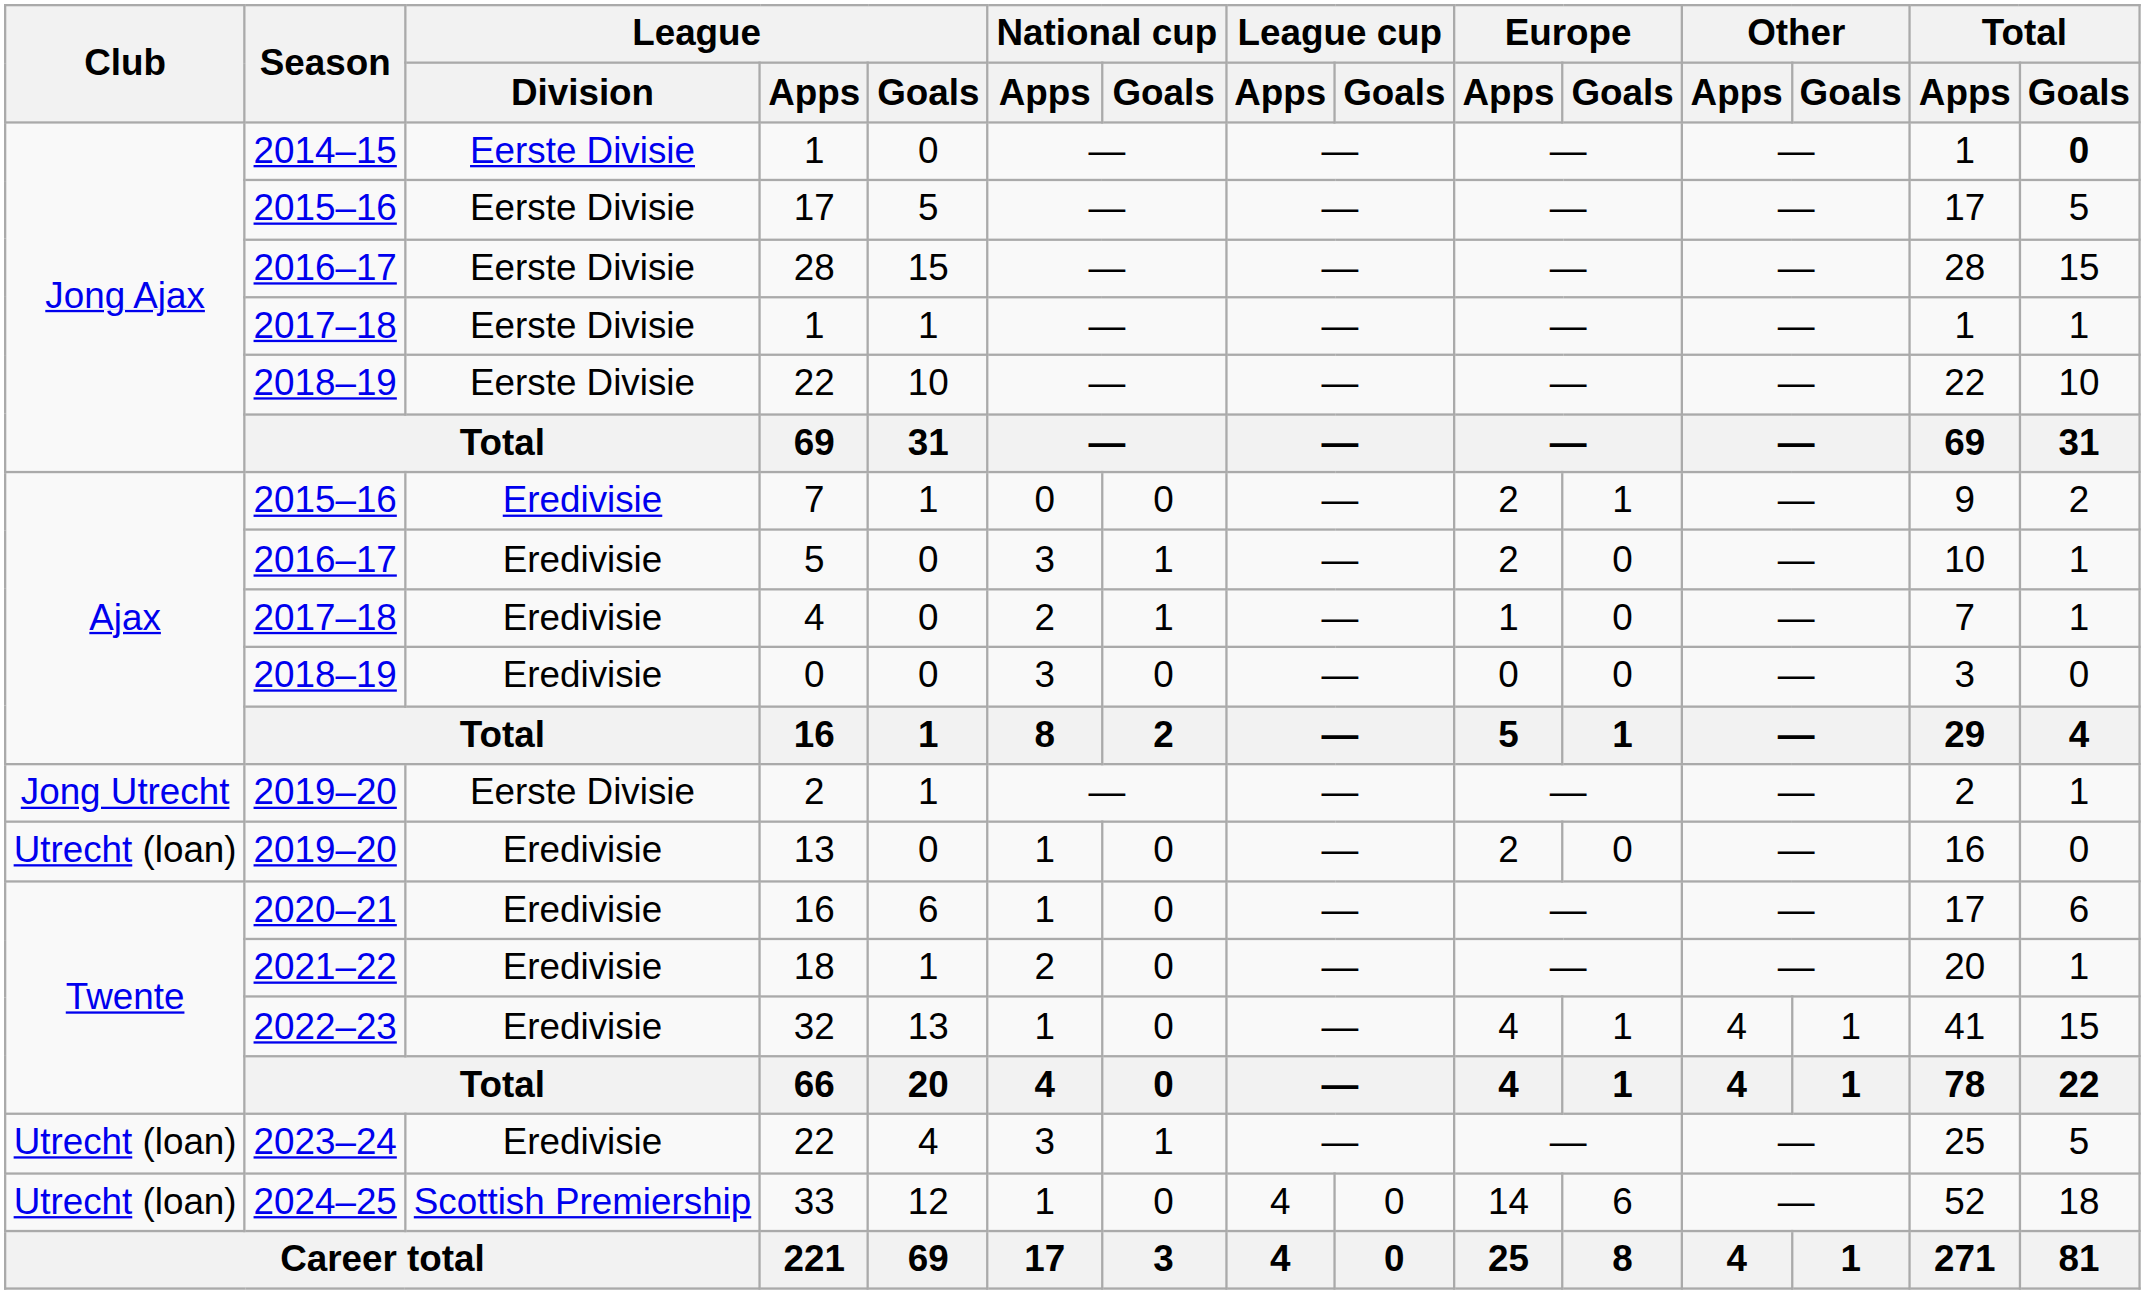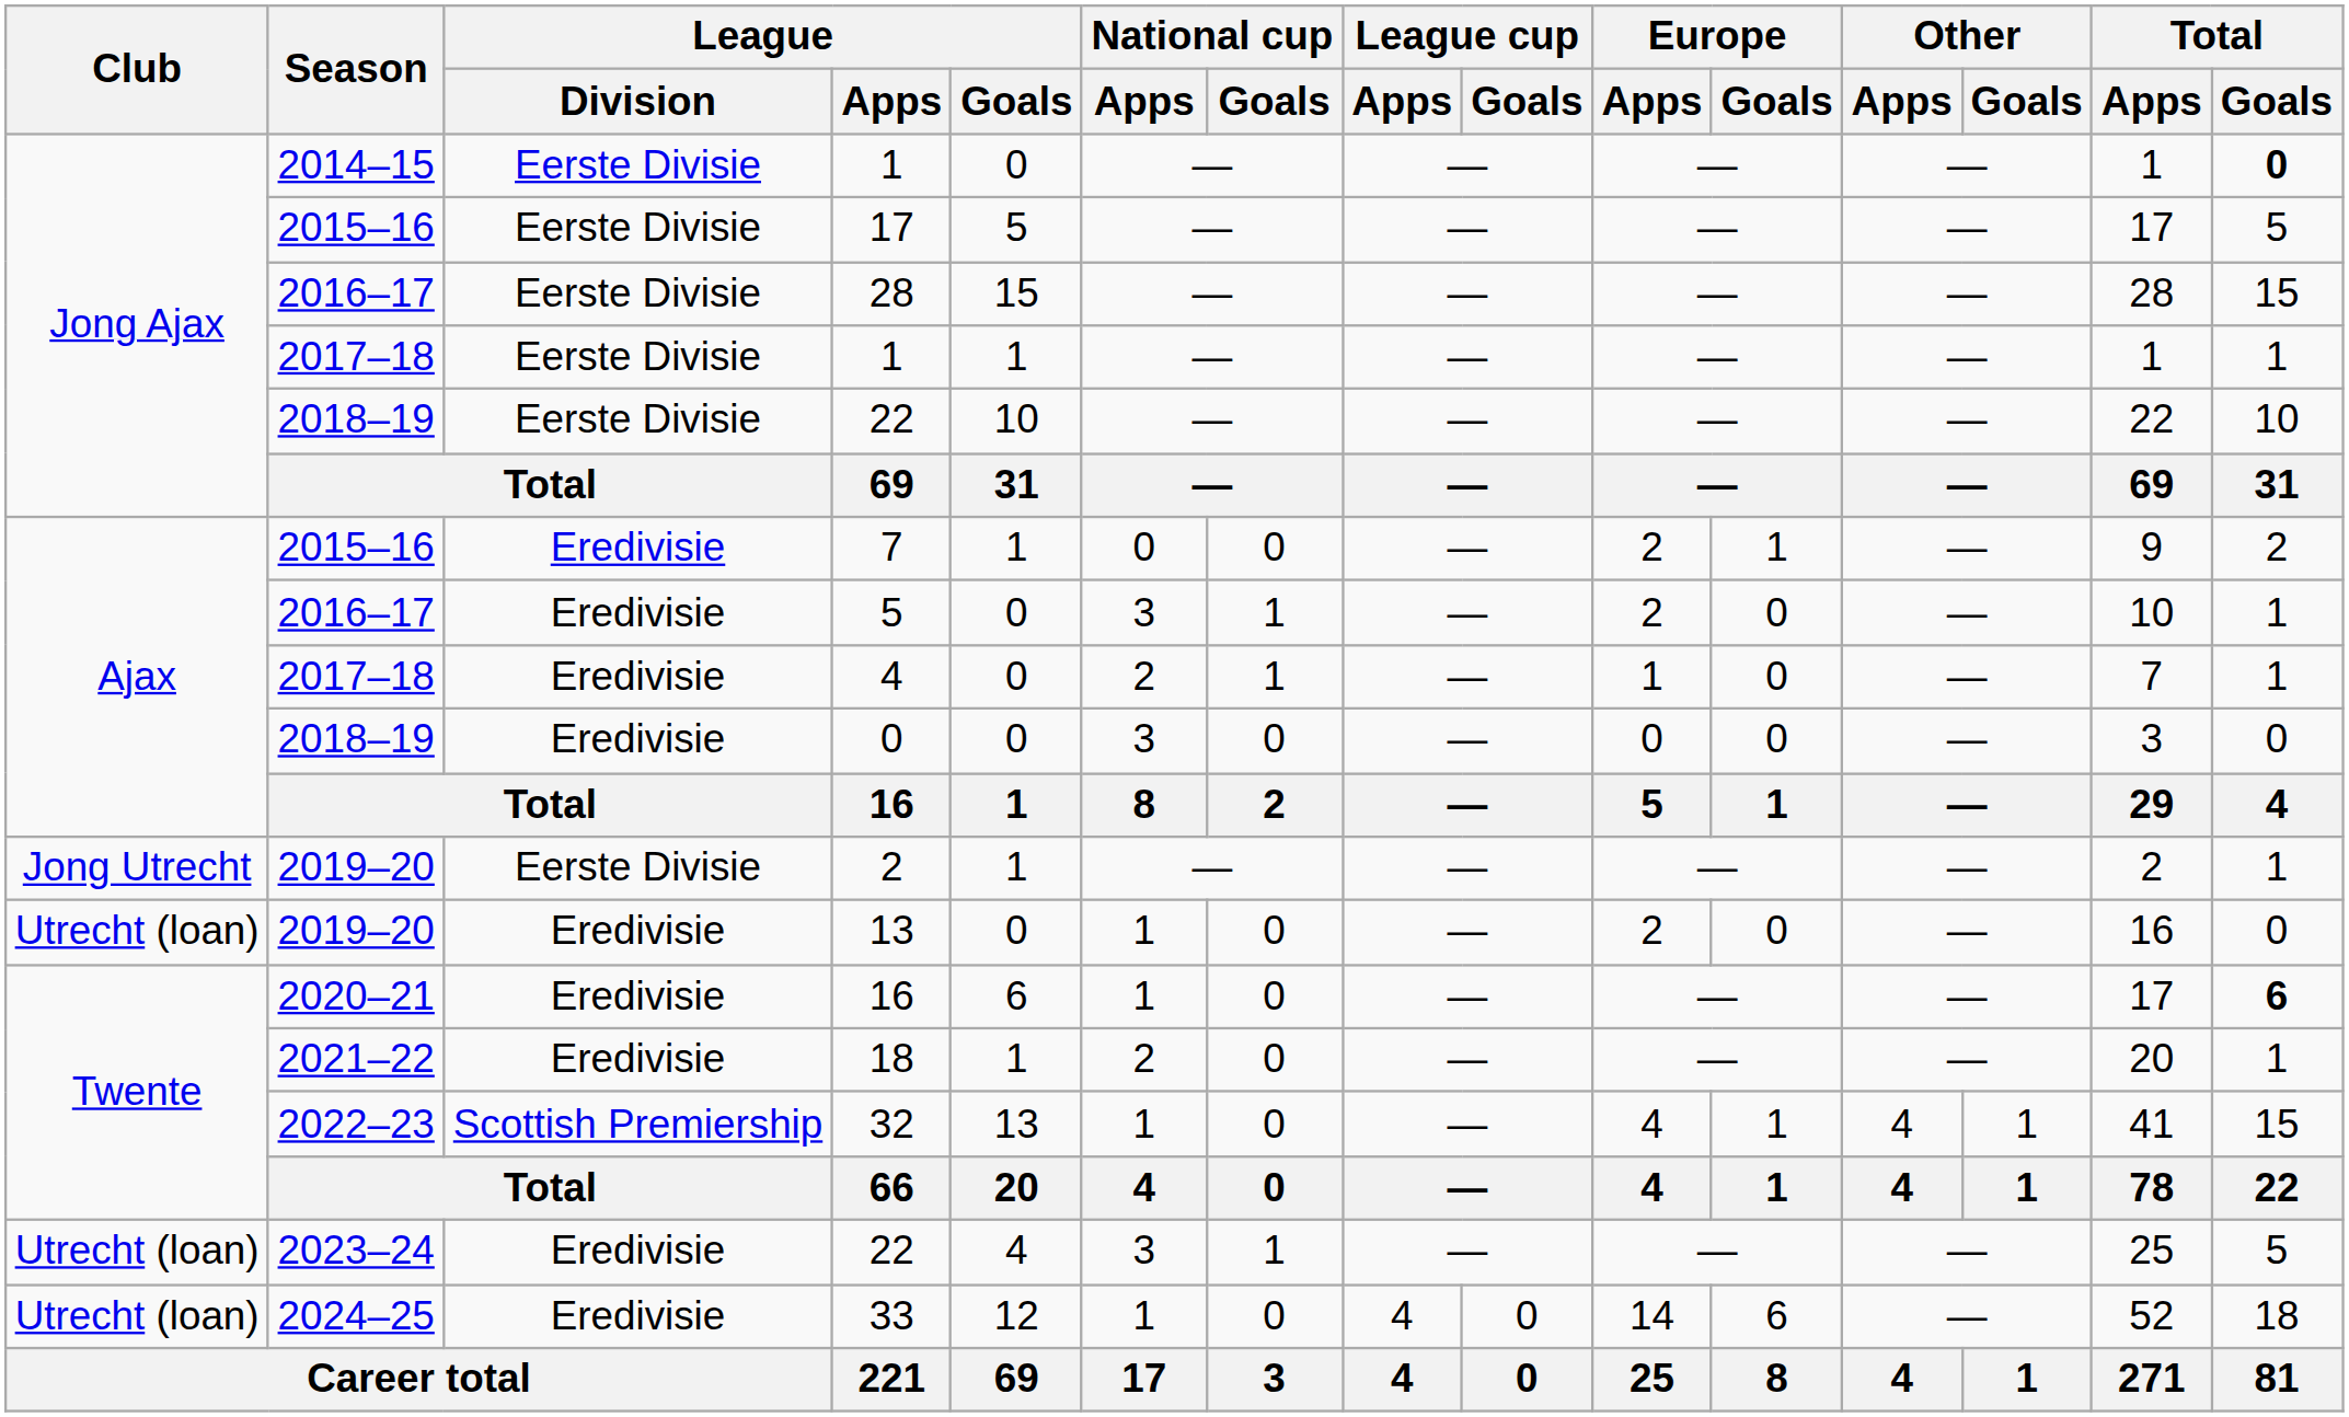 <table class="wikitable" style="text-align:center">
 <tr>
 <th rowspan="2">Club</th>
 <th rowspan="2">Season</th>
 <th colspan="3">League</th>
 <th colspan="2">National cup</th>
 <th colspan="2">League cup</th>
 <th colspan="2">Europe</th>
 <th colspan="2">Other</th>
 <th colspan="2">Total</th>
 </tr>
 <tr>
 <th>Division</th>
 <th>Apps</th>
 <th>Goals</th>
 <th>Apps</th>
 <th>Goals</th>
 <th>Apps</th>
 <th>Goals</th>
 <th>Apps</th>
 <th>Goals</th>
 <th>Apps</th>
 <th>Goals</th>
 <th>Apps</th>
 <th>Goals</th>
 </tr>
 <tr>
 <td rowspan="6"><a href='#'>Jong Ajax</a></td>
 <td><a href='#'>2014–15</a></td>
 <td><a href='#'>Eerste Divisie</a></td>
 <td>1</td>
 <td>0</td>
 <td colspan="2">—</td>
 <td colspan="2">—</td>
 <td colspan="2">—</td>
 <td colspan="2">—</td>
 <td>1</td>
 <td><strong>0</strong></td>
 </tr>
 <tr>
 <td><a href='#'>2015–16</a></td>
 <td>Eerste Divisie</td>
 <td>17</td>
 <td>5</td>
 <td colspan="2">—</td>
 <td colspan="2">—</td>
 <td colspan="2">—</td>
 <td colspan="2">—</td>
 <td>17</td>
 <td>5</td>
 </tr>
 <tr>
 <td><a href='#'>2016–17</a></td>
 <td>Eerste Divisie</td>
 <td>28</td>
 <td>15</td>
 <td colspan="2">—</td>
 <td colspan="2">—</td>
 <td colspan="2">—</td>
 <td colspan="2">—</td>
 <td>28</td>
 <td>15</td>
 </tr>
 <tr>
 <td><a href='#'>2017–18</a></td>
 <td>Eerste Divisie</td>
 <td>1</td>
 <td>1</td>
 <td colspan="2">—</td>
 <td colspan="2">—</td>
 <td colspan="2">—</td>
 <td colspan="2">—</td>
 <td>1</td>
 <td>1</td>
 </tr>
 <tr>
 <td><a href='#'>2018–19</a></td>
 <td>Eerste Divisie</td>
 <td>22</td>
 <td>10</td>
 <td colspan="2">—</td>
 <td colspan="2">—</td>
 <td colspan="2">—</td>
 <td colspan="2">—</td>
 <td>22</td>
 <td>10</td>
 </tr>
 <tr>
 <th colspan="2">Total</th>
 <th>69</th>
 <th>31</th>
 <th colspan="2">—</th>
 <th colspan="2">—</th>
 <th colspan="2">—</th>
 <th colspan="2">—</th>
 <th>69</th>
 <th>31</th>
 </tr>
 <tr>
 <td rowspan="5"><a href='#'>Ajax</a></td>
 <td><a href='#'>2015–16</a></td>
 <td><a href='#'>Eredivisie</a></td>
 <td>7</td>
 <td>1</td>
 <td>0</td>
 <td>0</td>
 <td colspan="2">—</td>
 <td>2</td>
 <td>1</td>
 <td colspan="2">—</td>
 <td>9</td>
 <td>2</td>
 </tr>
 <tr>
 <td><a href='#'>2016–17</a></td>
 <td>Eredivisie</td>
 <td>5</td>
 <td>0</td>
 <td>3</td>
 <td>1</td>
 <td colspan="2">—</td>
 <td>2</td>
 <td>0</td>
 <td colspan="2">—</td>
 <td>10</td>
 <td>1</td>
 </tr>
 <tr>
 <td><a href='#'>2017–18</a></td>
 <td>Eredivisie</td>
 <td>4</td>
 <td>0</td>
 <td>2</td>
 <td>1</td>
 <td colspan="2">—</td>
 <td>1</td>
 <td>0</td>
 <td colspan="2">—</td>
 <td>7</td>
 <td>1</td>
 </tr>
 <tr>
 <td><a href='#'>2018–19</a></td>
 <td>Eredivisie</td>
 <td>0</td>
 <td>0</td>
 <td>3</td>
 <td>0</td>
 <td colspan="2">—</td>
 <td>0</td>
 <td>0</td>
 <td colspan="2">—</td>
 <td>3</td>
 <td>0</td>
 </tr>
 <tr>
 <th colspan="2">Total</th>
 <th>16</th>
 <th>1</th>
 <th>8</th>
 <th>2</th>
 <th colspan="2">—</th>
 <th>5</th>
 <th>1</th>
 <th colspan="2">—</th>
 <th>29</th>
 <th>4</th>
 </tr>
 <tr>
 <td><a href='#'>Jong Utrecht</a></td>
 <td><a href='#'>2019–20</a></td>
 <td>Eerste Divisie</td>
 <td>2</td>
 <td>1</td>
 <td colspan="2">—</td>
 <td colspan="2">—</td>
 <td colspan="2">—</td>
 <td colspan="2">—</td>
 <td>2</td>
 <td>1</td>
 </tr>
 <tr>
 <td><a href='#'>Utrecht</a> (loan)</td>
 <td><a href='#'>2019–20</a></td>
 <td>Eredivisie</td>
 <td>13</td>
 <td>0</td>
 <td>1</td>
 <td>0</td>
 <td colspan="2">—</td>
 <td>2</td>
 <td>0</td>
 <td colspan="2">—</td>
 <td>16</td>
 <td>0</td>
 </tr>
 <tr>
 <td rowspan="4"><a href='#'>Twente</a></td>
 <td><a href='#'>2020–21</a></td>
 <td>Eredivisie</td>
 <td>16</td>
 <td>6</td>
 <td>1</td>
 <td>0</td>
 <td colspan="2">—</td>
 <td colspan="2">—</td>
 <td colspan="2">—</td>
 <td>17</td>
-<td>6</td>
+<td><strong>6</strong></td>
 </tr>
 <tr>
 <td><a href='#'>2021–22</a></td>
 <td>Eredivisie</td>
 <td>18</td>
 <td>1</td>
 <td>2</td>
 <td>0</td>
 <td colspan="2">—</td>
 <td colspan="2">—</td>
 <td colspan="2">—</td>
 <td>20</td>
 <td>1</td>
 </tr>
 <tr>
 <td><a href='#'>2022–23</a></td>
-<td>Eredivisie</td>
+<td><a href='#'>Scottish Premiership</a></td>
 <td>32</td>
 <td>13</td>
 <td>1</td>
 <td>0</td>
 <td colspan="2">—</td>
 <td>4</td>
 <td>1</td>
 <td>4</td>
 <td>1</td>
 <td>41</td>
 <td>15</td>
 </tr>
 <tr>
 <th colspan="2">Total</th>
 <th>66</th>
 <th>20</th>
 <th>4</th>
 <th>0</th>
 <th colspan="2">—</th>
 <th>4</th>
 <th>1</th>
 <th>4</th>
 <th>1</th>
 <th>78</th>
 <th>22</th>
 </tr>
 <tr>
 <td><a href='#'>Utrecht</a> (loan)</td>
 <td><a href='#'>2023–24</a></td>
 <td>Eredivisie</td>
 <td>22</td>
 <td>4</td>
 <td>3</td>
 <td>1</td>
 <td colspan="2">—</td>
 <td colspan="2">—</td>
 <td colspan="2">—</td>
 <td>25</td>
 <td>5</td>
 </tr>
 <tr>
 <td><a href='#'>Utrecht</a> (loan)</td>
 <td><a href='#'>2024–25</a></td>
-<td><a href='#'>Scottish Premiership</a></td>
+<td>Eredivisie</td>
 <td>33</td>
 <td>12</td>
 <td>1</td>
 <td>0</td>
 <td>4</td>
 <td>0</td>
 <td>14</td>
 <td>6</td>
 <td colspan="2">—</td>
 <td>52</td>
 <td>18</td>
 </tr>
 <tr>
 <th colspan="3">Career total</th>
 <th>221</th>
 <th>69</th>
 <th>17</th>
 <th>3</th>
 <th>4</th>
 <th>0</th>
 <th>25</th>
 <th>8</th>
 <th>4</th>
 <th>1</th>
 <th>271</th>
 <th>81</th>
 </tr>
 </table>
